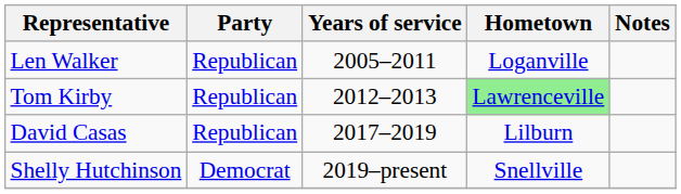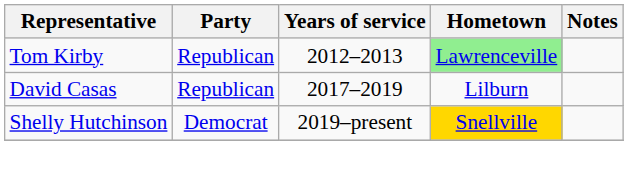 <table class=wikitable style="text-align:center">
 <tr>
 <th>Representative</th>
 <th>Party</th>
 <th>Years of service</th>
 <th>Hometown</th>
 <th>Notes</th>
-</tr>
-<tr>
-<td align=left nowrap><a href='#'>Len Walker</a></td>
-<td><a href='#'>Republican</a></td>
-<td>2005–2011</td>
-<td><a href='#'>Loganville</a></td>
-<td></td>
 </tr>
 <tr>
 <td align=left nowrap><a href='#'>Tom Kirby</a></td>
 <td><a href='#'>Republican</a></td>
 <td>2012–2013</td>
 <td style="background: lightgreen;"><a href='#'>Lawrenceville</a></td>
 <td></td>
 </tr>
 <tr>
 <td align=left nowrap><a href='#'>David Casas</a></td>
 <td><a href='#'>Republican</a></td>
 <td>2017–2019</td>
 <td><a href='#'>Lilburn</a></td>
 <td></td>
 </tr>
 <tr>
 <td align=left nowrap><a href='#'>Shelly Hutchinson</a></td>
 <td><a href='#'>Democrat</a></td>
 <td>2019–present</td>
-<td><a href='#'>Snellville</a></td>
+<td style="background: gold;"><a href='#'>Snellville</a></td>
 <td></td>
 </tr>
 <tr>
 </tr>
 </table>
